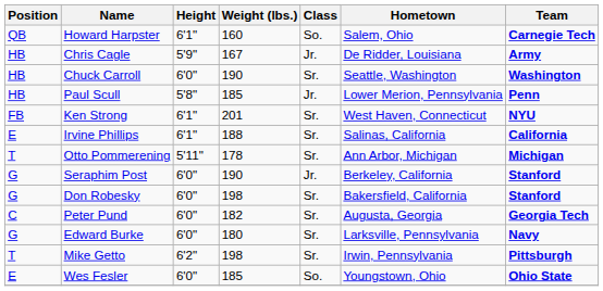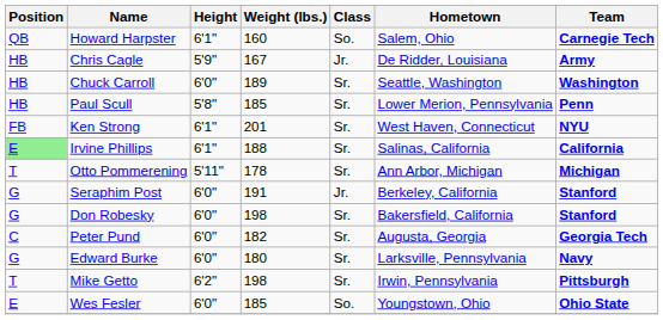 <table class="wikitable" style="font-size: 90%">
 <tr>
 <th>Position</th>
 <th>Name</th>
 <th>Height</th>
 <th>Weight (lbs.)</th>
 <th>Class</th>
 <th>Hometown</th>
 <th>Team</th>
 </tr>
 <tr>
 <td><a href='#'>QB</a></td>
 <td><a href='#'>Howard Harpster</a></td>
 <td>6'1"</td>
 <td>160</td>
 <td>So.</td>
 <td><a href='#'>Salem, Ohio</a></td>
 <td><strong><a href='#'>Carnegie Tech</a></strong></td>
 </tr>
 <tr>
 <td><a href='#'>HB</a></td>
 <td><a href='#'>Chris Cagle</a></td>
 <td>5'9"</td>
 <td>167</td>
 <td>Jr.</td>
 <td><a href='#'>De Ridder, Louisiana</a></td>
 <td><strong><a href='#'>Army</a></strong></td>
 </tr>
 <tr>
 <td><a href='#'>HB</a></td>
 <td><a href='#'>Chuck Carroll</a></td>
 <td>6'0"</td>
-<td>190</td>
+<td>189</td>
 <td>Sr.</td>
 <td><a href='#'>Seattle, Washington</a></td>
 <td><strong><a href='#'>Washington</a></strong></td>
 </tr>
 <tr>
 <td><a href='#'>HB</a></td>
 <td><a href='#'>Paul Scull</a></td>
 <td>5'8"</td>
 <td>185</td>
-<td>Jr.</td>
+<td>Sr.</td>
 <td><a href='#'>Lower Merion, Pennsylvania</a></td>
 <td><strong><a href='#'>Penn</a></strong></td>
 </tr>
 <tr>
 <td><a href='#'>FB</a></td>
 <td><a href='#'>Ken Strong</a></td>
 <td>6'1"</td>
 <td>201</td>
 <td>Sr.</td>
 <td><a href='#'>West Haven, Connecticut</a></td>
 <td><strong><a href='#'>NYU</a></strong></td>
 </tr>
 <tr>
-<td><a href='#'>E</a></td>
+<td style="background: lightgreen;"><a href='#'>E</a></td>
 <td><a href='#'>Irvine Phillips</a></td>
 <td>6'1"</td>
 <td>188</td>
 <td>Sr.</td>
 <td><a href='#'>Salinas, California</a></td>
 <td><strong><a href='#'>California</a></strong></td>
 </tr>
 <tr>
 <td><a href='#'>T</a></td>
 <td><a href='#'>Otto Pommerening</a></td>
 <td>5'11"</td>
 <td>178</td>
 <td>Sr.</td>
 <td><a href='#'>Ann Arbor, Michigan</a></td>
 <td><strong><a href='#'>Michigan</a></strong></td>
 </tr>
 <tr>
 <td><a href='#'>G</a></td>
 <td><a href='#'>Seraphim Post</a></td>
 <td>6'0"</td>
-<td>190</td>
+<td>191</td>
 <td>Jr.</td>
 <td><a href='#'>Berkeley, California</a></td>
 <td><strong><a href='#'>Stanford</a></strong></td>
 </tr>
 <tr>
 <td><a href='#'>G</a></td>
 <td><a href='#'>Don Robesky</a></td>
 <td>6'0"</td>
 <td>198</td>
 <td>Sr.</td>
 <td><a href='#'>Bakersfield, California</a></td>
 <td><strong><a href='#'>Stanford</a></strong></td>
 </tr>
 <tr>
 <td><a href='#'>C</a></td>
 <td><a href='#'>Peter Pund</a></td>
 <td>6'0"</td>
 <td>182</td>
 <td>Sr.</td>
 <td><a href='#'>Augusta, Georgia</a></td>
 <td><strong><a href='#'>Georgia Tech</a></strong></td>
 </tr>
 <tr>
 <td><a href='#'>G</a></td>
 <td><a href='#'>Edward Burke</a></td>
 <td>6'0"</td>
 <td>180</td>
 <td>Sr.</td>
 <td><a href='#'>Larksville, Pennsylvania</a></td>
 <td><strong><a href='#'>Navy</a></strong></td>
 </tr>
 <tr>
 <td><a href='#'>T</a></td>
 <td><a href='#'>Mike Getto</a></td>
 <td>6'2"</td>
 <td>198</td>
 <td>Sr.</td>
 <td><a href='#'>Irwin, Pennsylvania</a></td>
 <td><strong><a href='#'>Pittsburgh</a></strong></td>
 </tr>
 <tr>
 <td><a href='#'>E</a></td>
 <td><a href='#'>Wes Fesler</a></td>
 <td>6'0"</td>
 <td>185</td>
 <td>So.</td>
 <td><a href='#'>Youngstown, Ohio</a></td>
 <td><strong><a href='#'>Ohio State</a></strong></td>
 </tr>
 <tr>
 </tr>
 </table>
